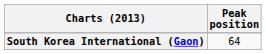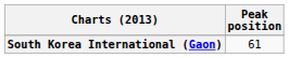 <table class="wikitable sortable plainrowheaders" style="text-align:center;">
 <tr>
 <th>Charts (2013)</th>
 <th>Peak<br>position</th>
 </tr>
 <tr>
 </tr>
 <tr>
 <th scope="row">South Korea International (<a href='#'>Gaon</a>)</th>
-<td>64</td>
+<td>61</td>
 </tr>
 </table>
